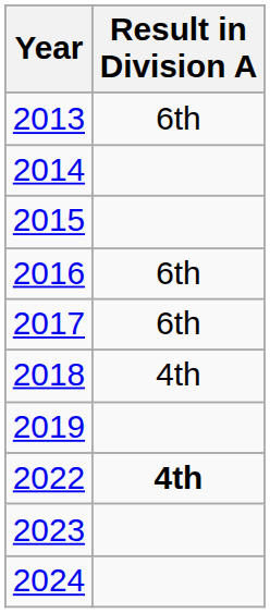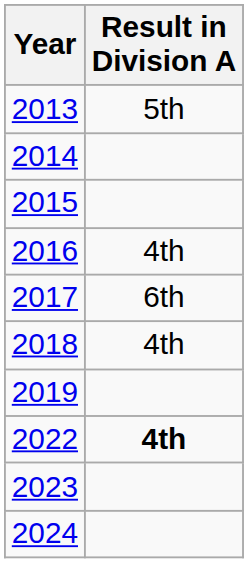 <table class="wikitable" style="text-align:center">
 <tr>
 <th>Year</th>
 <th>Result in<br>Division A</th>
 </tr>
 <tr>
 <td><a href='#'>2013</a></td>
-<td>6th</td>
+<td>5th</td>
 </tr>
 <tr>
 <td><a href='#'>2014</a></td>
 <td></td>
 </tr>
 <tr>
 <td><a href='#'>2015</a></td>
 <td></td>
 </tr>
 <tr>
 <td><a href='#'>2016</a></td>
-<td>6th</td>
+<td>4th</td>
 </tr>
 <tr>
 <td><a href='#'>2017</a></td>
 <td>6th</td>
 </tr>
 <tr>
 <td><a href='#'>2018</a></td>
 <td>4th</td>
 </tr>
 <tr>
 <td><a href='#'>2019</a></td>
 <td></td>
 </tr>
 <tr>
 <td><a href='#'>2022</a></td>
 <td><strong>4th</strong></td>
 </tr>
 <tr>
 <td><a href='#'>2023</a></td>
 <td></td>
 </tr>
 <tr>
 <td><a href='#'>2024</a></td>
 <td></td>
 </tr>
 </table>
